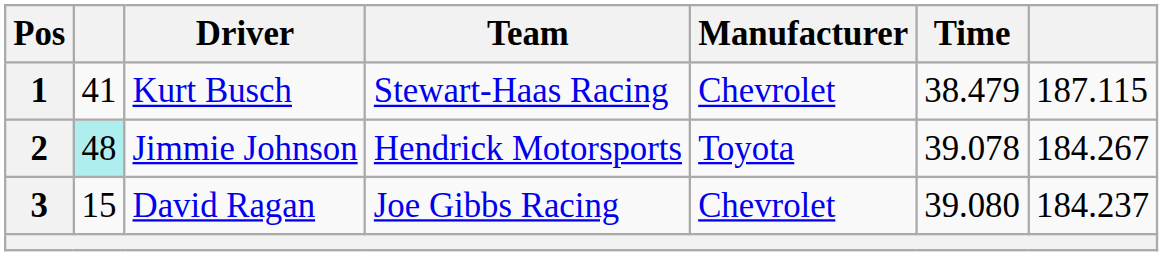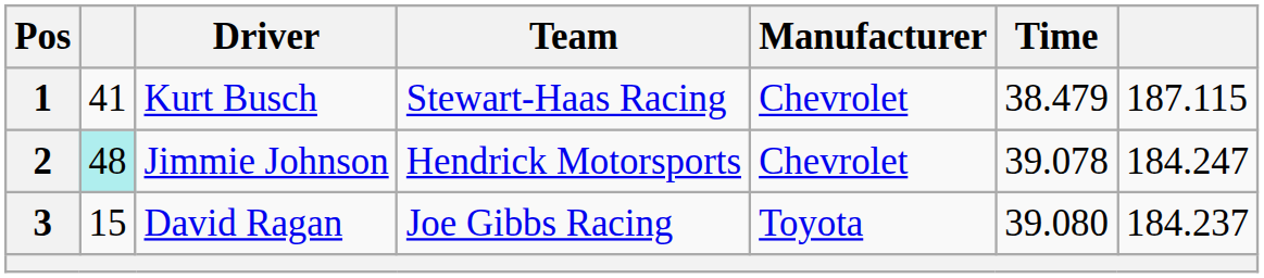 <table class="wikitable" style="font-size:95%">
 <tr>
 <th>Pos</th>
 <th></th>
 <th>Driver</th>
 <th>Team</th>
 <th>Manufacturer</th>
 <th>Time</th>
 <th></th>
 </tr>
 <tr>
 <th>1</th>
 <td>41</td>
 <td><a href='#'>Kurt Busch</a></td>
 <td><a href='#'>Stewart-Haas Racing</a></td>
 <td><a href='#'>Chevrolet</a></td>
 <td>38.479</td>
 <td>187.115</td>
 </tr>
 <tr>
 <th>2</th>
 <td style="background: paleturquoise;">48</td>
 <td><a href='#'>Jimmie Johnson</a></td>
 <td><a href='#'>Hendrick Motorsports</a></td>
-<td><a href='#'>Toyota</a></td>
+<td><a href='#'>Chevrolet</a></td>
 <td>39.078</td>
-<td>184.267</td>
+<td>184.247</td>
 </tr>
 <tr>
 <th>3</th>
 <td>15</td>
 <td><a href='#'>David Ragan</a></td>
 <td><a href='#'>Joe Gibbs Racing</a></td>
-<td><a href='#'>Chevrolet</a></td>
+<td><a href='#'>Toyota</a></td>
 <td>39.080</td>
 <td>184.237</td>
 </tr>
 <tr>
 <th colspan="7"></th>
 </tr>
 </table>
